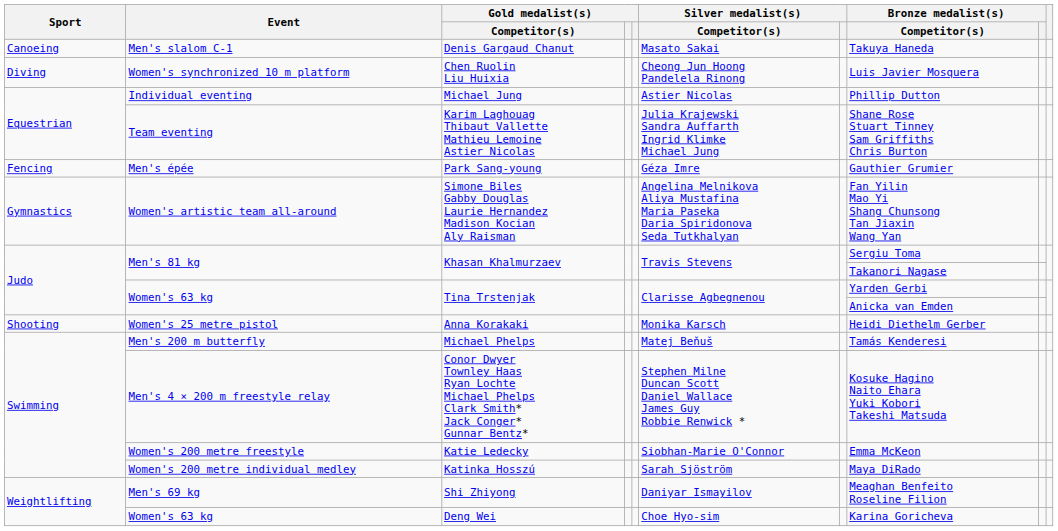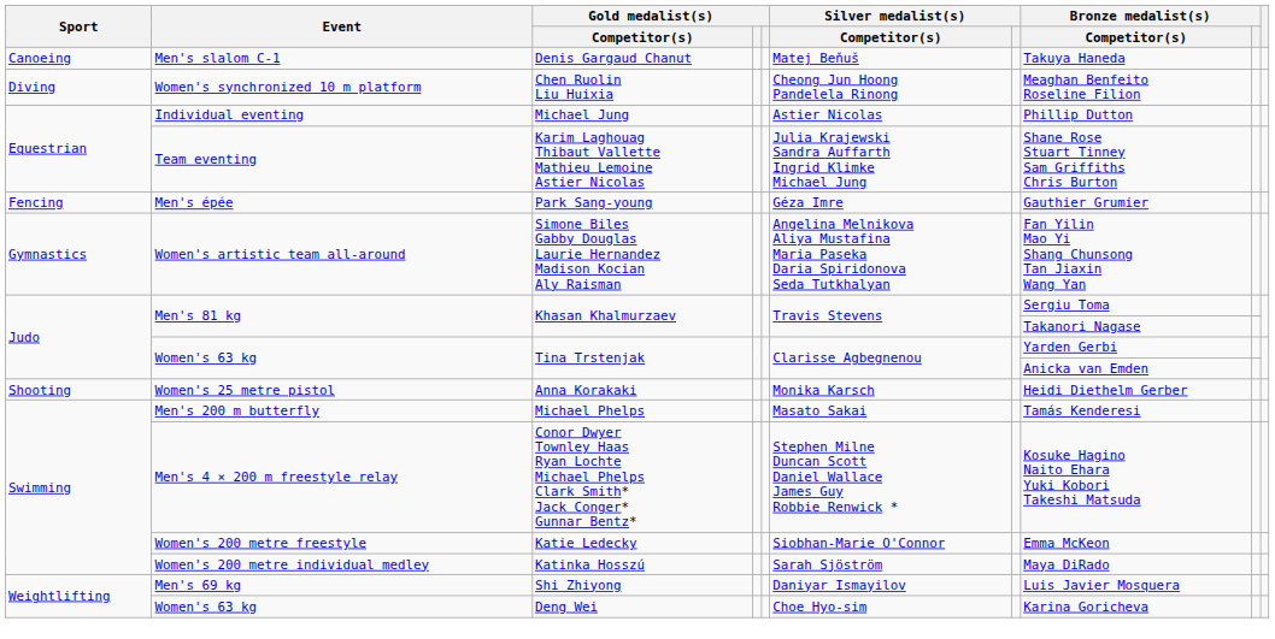 <table class="wikitable" style="width:100%;">
 <tr>
 <th rowspan="2">Sport</th>
 <th rowspan="2">Event</th>
 <th colspan="3">Gold medalist(s)</th>
 <th colspan="2">Silver medalist(s)</th>
 <th colspan="2">Bronze medalist(s)</th>
 <th rowspan="2"></th>
 </tr>
 <tr>
 <th>Competitor(s)</th>
 <th></th>
 <th></th>
 <th>Competitor(s)</th>
 <th></th>
 <th>Competitor(s)</th>
 <th></th>
 </tr>
 <tr>
 <td><a href='#'>Canoeing</a></td>
 <td><a href='#'>Men's slalom C-1</a></td>
 <td><a href='#'>Denis Gargaud Chanut</a></td>
 <td></td>
 <td></td>
-<td><a href='#'>Masato Sakai</a></td>
+<td><a href='#'>Matej Beňuš</a></td>
 <td></td>
 <td><a href='#'>Takuya Haneda</a></td>
 <td></td>
 <td></td>
 </tr>
 <tr>
 <td><a href='#'>Diving</a></td>
 <td><a href='#'>Women's synchronized 10 m platform</a></td>
 <td><a href='#'>Chen Ruolin</a><br><a href='#'>Liu Huixia</a></td>
 <td></td>
 <td></td>
 <td valign=top><a href='#'>Cheong Jun Hoong</a><br><a href='#'>Pandelela Rinong</a></td>
 <td></td>
-<td><a href='#'>Luis Javier Mosquera</a></td>
+<td valign=top><a href='#'>Meaghan Benfeito</a><br><a href='#'>Roseline Filion</a></td>
 <td></td>
 <td></td>
 </tr>
 <tr>
 <td rowspan="2"><a href='#'>Equestrian</a></td>
 <td><a href='#'>Individual eventing</a></td>
 <td><a href='#'>Michael Jung</a></td>
 <td></td>
 <td></td>
 <td><a href='#'>Astier Nicolas</a></td>
 <td></td>
 <td><a href='#'>Phillip Dutton</a></td>
 <td></td>
 <td></td>
 </tr>
 <tr>
 <td><a href='#'>Team eventing</a></td>
 <td valign=top><a href='#'>Karim Laghouag</a><br><a href='#'>Thibaut Vallette</a><br><a href='#'>Mathieu Lemoine</a><br><a href='#'>Astier Nicolas</a></td>
 <td></td>
 <td></td>
 <td><a href='#'>Julia Krajewski</a><br><a href='#'>Sandra Auffarth</a><br><a href='#'>Ingrid Klimke</a><br><a href='#'>Michael Jung</a></td>
 <td></td>
 <td><a href='#'>Shane Rose</a><br><a href='#'>Stuart Tinney</a><br><a href='#'>Sam Griffiths</a><br><a href='#'>Chris Burton</a></td>
 <td></td>
 <td></td>
 </tr>
 <tr>
 <td><a href='#'>Fencing</a></td>
 <td><a href='#'>Men's épée</a></td>
 <td><a href='#'>Park Sang-young</a></td>
 <td></td>
 <td></td>
 <td><a href='#'>Géza Imre</a></td>
 <td></td>
 <td><a href='#'>Gauthier Grumier</a></td>
 <td></td>
 <td></td>
 </tr>
 <tr>
 <td><a href='#'>Gymnastics</a></td>
 <td><a href='#'>Women's artistic team all-around</a></td>
 <td><a href='#'>Simone Biles</a><br><a href='#'>Gabby Douglas</a><br><a href='#'>Laurie Hernandez</a><br><a href='#'>Madison Kocian</a><br><a href='#'>Aly Raisman</a></td>
 <td></td>
 <td></td>
 <td><a href='#'>Angelina Melnikova</a><br><a href='#'>Aliya Mustafina</a><br><a href='#'>Maria Paseka</a><br><a href='#'>Daria Spiridonova</a><br><a href='#'>Seda Tutkhalyan</a></td>
 <td></td>
 <td><a href='#'>Fan Yilin</a><br><a href='#'>Mao Yi</a><br><a href='#'>Shang Chunsong</a><br><a href='#'>Tan Jiaxin</a><br><a href='#'>Wang Yan</a></td>
 <td></td>
 <td></td>
 </tr>
 <tr>
 <td rowspan="4"><a href='#'>Judo</a></td>
 <td rowspan="2"><a href='#'>Men's 81 kg</a></td>
 <td rowspan="2"><a href='#'>Khasan Khalmurzaev</a></td>
 <td rowspan="2"></td>
 <td rowspan="2"></td>
 <td rowspan="2"><a href='#'>Travis Stevens</a></td>
 <td rowspan="2"></td>
 <td><a href='#'>Sergiu Toma</a></td>
 <td></td>
 <td rowspan="2"></td>
 </tr>
 <tr>
 <td><a href='#'>Takanori Nagase</a></td>
 <td></td>
 </tr>
 <tr>
 <td rowspan="2"><a href='#'>Women's 63 kg</a></td>
 <td rowspan="2"><a href='#'>Tina Trstenjak</a></td>
 <td rowspan="2"></td>
 <td rowspan="2"></td>
 <td rowspan="2"><a href='#'>Clarisse Agbegnenou</a></td>
 <td rowspan="2"></td>
 <td><a href='#'>Yarden Gerbi</a></td>
 <td></td>
 <td rowspan="2"></td>
 </tr>
 <tr>
 <td><a href='#'>Anicka van Emden</a></td>
 <td></td>
 </tr>
 <tr>
 <td><a href='#'>Shooting</a></td>
 <td><a href='#'>Women's 25 metre pistol</a></td>
 <td><a href='#'>Anna Korakaki</a></td>
 <td></td>
 <td></td>
 <td><a href='#'>Monika Karsch</a></td>
 <td></td>
 <td><a href='#'>Heidi Diethelm Gerber</a></td>
 <td></td>
 <td></td>
 </tr>
 <tr>
 <td rowspan="4"><a href='#'>Swimming</a></td>
 <td><a href='#'>Men's 200 m butterfly</a></td>
 <td><a href='#'>Michael Phelps</a></td>
 <td></td>
 <td></td>
-<td><a href='#'>Matej Beňuš</a></td>
+<td><a href='#'>Masato Sakai</a></td>
 <td></td>
 <td><a href='#'>Tamás Kenderesi</a></td>
 <td></td>
 <td></td>
 </tr>
 <tr>
 <td><a href='#'>Men's 4 × 200 m freestyle relay</a></td>
 <td><a href='#'>Conor Dwyer</a><br><a href='#'>Townley Haas</a><br><a href='#'>Ryan Lochte</a><br><a href='#'>Michael Phelps</a><br><a href='#'>Clark Smith</a>*<br><a href='#'>Jack Conger</a>*<br><a href='#'>Gunnar Bentz</a>*</td>
 <td></td>
 <td></td>
 <td><a href='#'>Stephen Milne</a><br><a href='#'>Duncan Scott</a><br><a href='#'>Daniel Wallace</a><br><a href='#'>James Guy</a><br><a href='#'>Robbie Renwick</a> *</td>
 <td></td>
 <td><a href='#'>Kosuke Hagino</a><br><a href='#'>Naito Ehara</a><br><a href='#'>Yuki Kobori</a><br><a href='#'>Takeshi Matsuda</a></td>
 <td></td>
 <td></td>
 </tr>
 <tr>
 <td><a href='#'>Women's 200 metre freestyle</a></td>
 <td><a href='#'>Katie Ledecky</a></td>
 <td></td>
 <td></td>
 <td><a href='#'>Siobhan-Marie O'Connor</a></td>
 <td></td>
 <td><a href='#'>Emma McKeon</a></td>
 <td></td>
 <td></td>
 </tr>
 <tr>
 <td><a href='#'>Women's 200 metre individual medley</a></td>
 <td><a href='#'>Katinka Hosszú</a></td>
 <td></td>
 <td></td>
 <td><a href='#'>Sarah Sjöström</a></td>
 <td></td>
 <td><a href='#'>Maya DiRado</a></td>
 <td></td>
 <td></td>
 </tr>
 <tr>
 <td rowspan="2"><a href='#'>Weightlifting</a></td>
 <td><a href='#'>Men's 69 kg</a></td>
 <td><a href='#'>Shi Zhiyong</a></td>
 <td></td>
 <td></td>
 <td><a href='#'>Daniyar Ismayilov</a></td>
 <td></td>
-<td valign=top><a href='#'>Meaghan Benfeito</a><br><a href='#'>Roseline Filion</a></td>
+<td><a href='#'>Luis Javier Mosquera</a></td>
 <td></td>
 <td></td>
 </tr>
 <tr>
 <td><a href='#'>Women's 63 kg</a></td>
 <td><a href='#'>Deng Wei</a></td>
 <td></td>
 <td></td>
 <td><a href='#'>Choe Hyo-sim</a></td>
 <td></td>
 <td><a href='#'>Karina Goricheva</a></td>
 <td></td>
 <td></td>
 </tr>
 </table>
